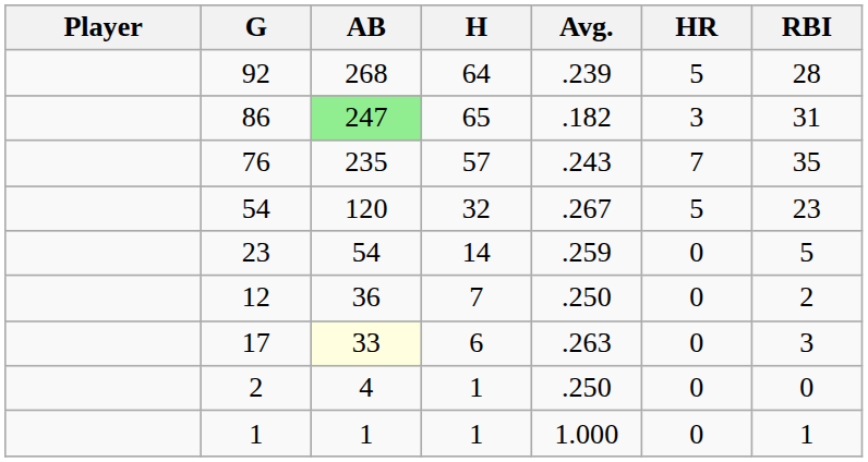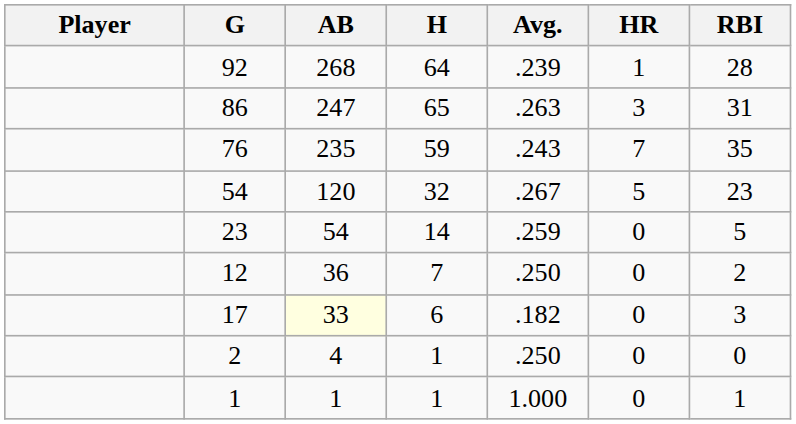 <table class="wikitable sortable">
 <tr>
 <th bgcolor="#DDDDFF" width="16%">Player</th>
 <th bgcolor="#DDDDFF" width="9%">G</th>
 <th bgcolor="#DDDDFF" width="9%">AB</th>
 <th bgcolor="#DDDDFF" width="9%">H</th>
 <th bgcolor="#DDDDFF" width="9%">Avg.</th>
 <th bgcolor="#DDDDFF" width="9%">HR</th>
 <th bgcolor="#DDDDFF" width="9%">RBI</th>
 </tr>
 <tr align="center">
 <td></td>
 <td>92</td>
 <td>268</td>
 <td>64</td>
 <td>.239</td>
-<td>5</td>
+<td>1</td>
 <td>28</td>
 </tr>
 <tr align="center">
 <td></td>
 <td>86</td>
-<td style="background: lightgreen;">247</td>
+<td>247</td>
 <td>65</td>
-<td>.182</td>
+<td>.263</td>
 <td>3</td>
 <td>31</td>
 </tr>
 <tr align="center">
 <td></td>
 <td>76</td>
 <td>235</td>
-<td>57</td>
+<td>59</td>
 <td>.243</td>
 <td>7</td>
 <td>35</td>
 </tr>
 <tr align="center">
 <td></td>
 <td>54</td>
 <td>120</td>
 <td>32</td>
 <td>.267</td>
 <td>5</td>
 <td>23</td>
 </tr>
 <tr align="center">
 <td></td>
 <td>23</td>
 <td>54</td>
 <td>14</td>
 <td>.259</td>
 <td>0</td>
 <td>5</td>
 </tr>
 <tr align="center">
 <td></td>
 <td>12</td>
 <td>36</td>
 <td>7</td>
 <td>.250</td>
 <td>0</td>
 <td>2</td>
 </tr>
 <tr align=center>
 <td></td>
 <td>17</td>
 <td style="background: lightyellow;">33</td>
 <td>6</td>
-<td>.263</td>
+<td>.182</td>
 <td>0</td>
 <td>3</td>
 </tr>
 <tr align="center">
 <td></td>
 <td>2</td>
 <td>4</td>
 <td>1</td>
 <td>.250</td>
 <td>0</td>
 <td>0</td>
 </tr>
 <tr align="center">
 <td></td>
 <td>1</td>
 <td>1</td>
 <td>1</td>
 <td>1.000</td>
 <td>0</td>
 <td>1</td>
 </tr>
 </table>
